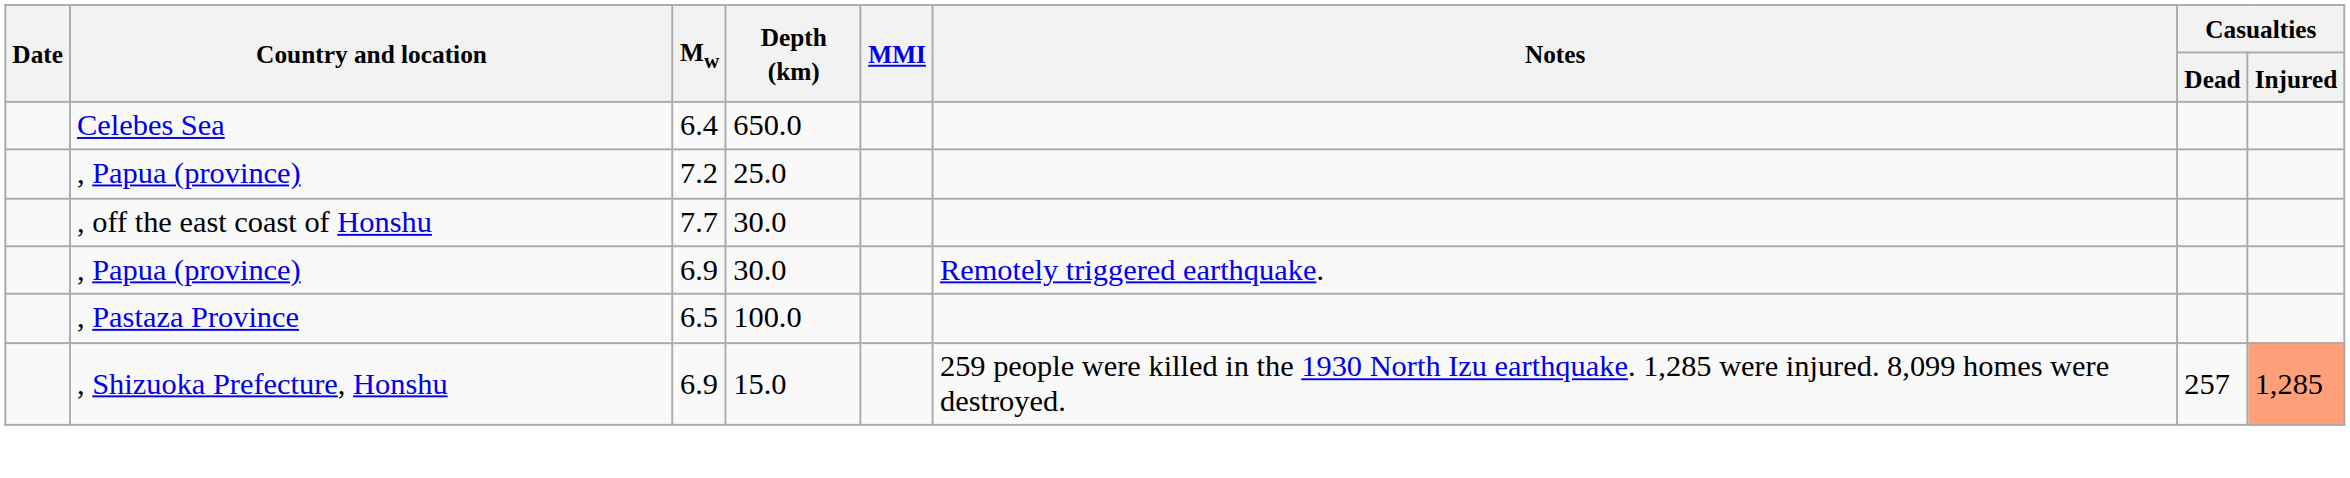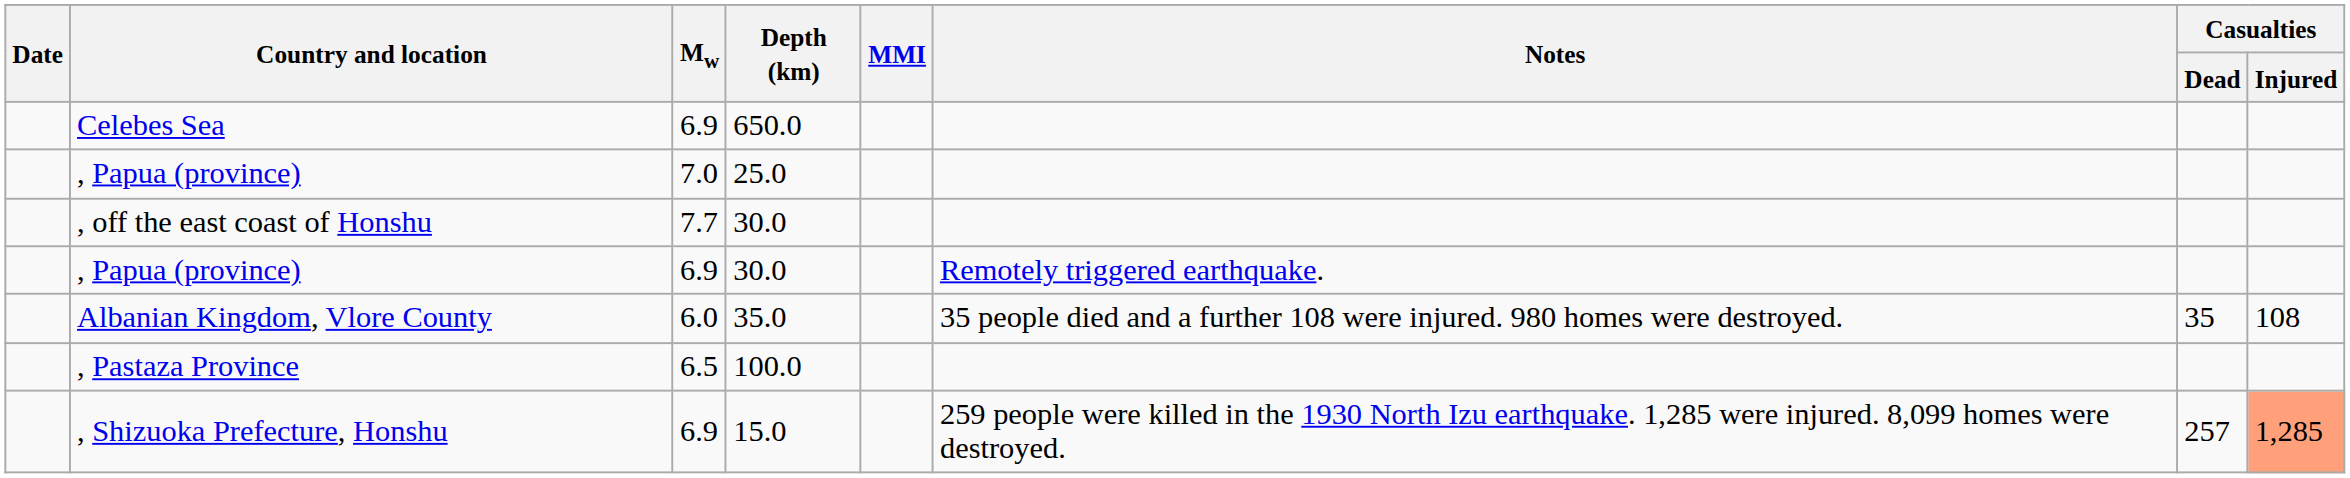 <table class="wikitable sortable sort-under" style="border:1px black; margin-left:1em;">
 <tr>
 <th rowspan="2"><small>Date</small></th>
 <th rowspan="2" style="width: 310px"><small>Country and location</small></th>
 <th rowspan="2"><small>M<sub>w</sub></small></th>
 <th rowspan="2"><small>Depth (km)</small></th>
 <th rowspan="2"><small><a href='#'>MMI</a></small></th>
 <th rowspan="2" class="unsortable"><small>Notes</small></th>
 <th colspan="2"><small>Casualties</small></th>
 </tr>
 <tr>
 <th><small>Dead</small></th>
 <th><small>Injured</small></th>
 </tr>
 <tr>
 <td></td>
 <td><a href='#'>Celebes Sea</a></td>
-<td>6.4</td>
+<td>6.9</td>
 <td>650.0</td>
 <td></td>
 <td></td>
 <td></td>
 <td></td>
 </tr>
 <tr>
 <td></td>
 <td>, <a href='#'>Papua (province)</a></td>
-<td>7.2</td>
+<td>7.0</td>
 <td>25.0</td>
 <td></td>
 <td></td>
 <td></td>
 <td></td>
 </tr>
 <tr>
 <td></td>
 <td>, off the east coast of <a href='#'>Honshu</a></td>
 <td>7.7</td>
 <td>30.0</td>
 <td></td>
 <td></td>
 <td></td>
 <td></td>
 </tr>
 <tr>
 <td></td>
 <td>, <a href='#'>Papua (province)</a></td>
 <td>6.9</td>
 <td>30.0</td>
 <td></td>
 <td><a href='#'>Remotely triggered earthquake</a>.</td>
 <td></td>
 <td></td>
 </tr>
 <tr>
 <td></td>
+<td> <a href='#'>Albanian Kingdom</a>, <a href='#'>Vlore County</a></td>
+<td>6.0</td>
+<td>35.0</td>
+<td></td>
+<td>35 people died and a further 108 were injured. 980 homes were destroyed.</td>
+<td>35</td>
+<td>108</td>
+</tr>
+<tr>
+<td></td>
 <td>, <a href='#'>Pastaza Province</a></td>
 <td>6.5</td>
 <td>100.0</td>
 <td></td>
 <td></td>
 <td></td>
 <td></td>
 </tr>
 <tr>
 <td></td>
 <td>, <a href='#'>Shizuoka Prefecture</a>, <a href='#'>Honshu</a></td>
 <td>6.9</td>
 <td>15.0</td>
 <td></td>
 <td>259 people were killed in the <a href='#'>1930 North Izu earthquake</a>. 1,285 were injured. 8,099 homes were destroyed.</td>
 <td>257</td>
 <td style="background: lightsalmon;">1,285</td>
 </tr>
 </table>
